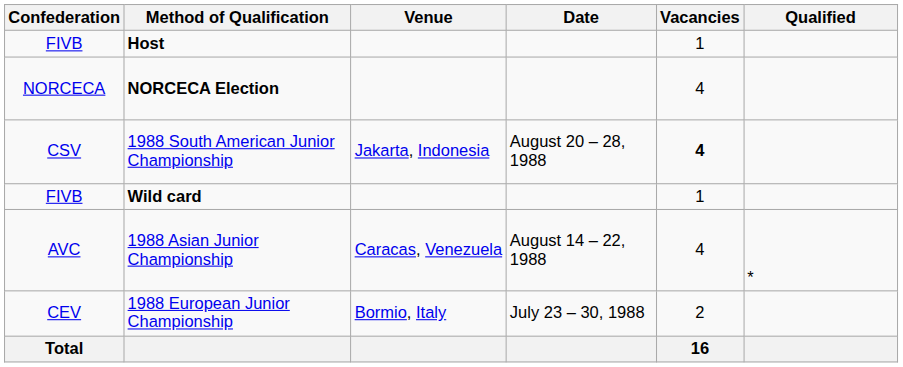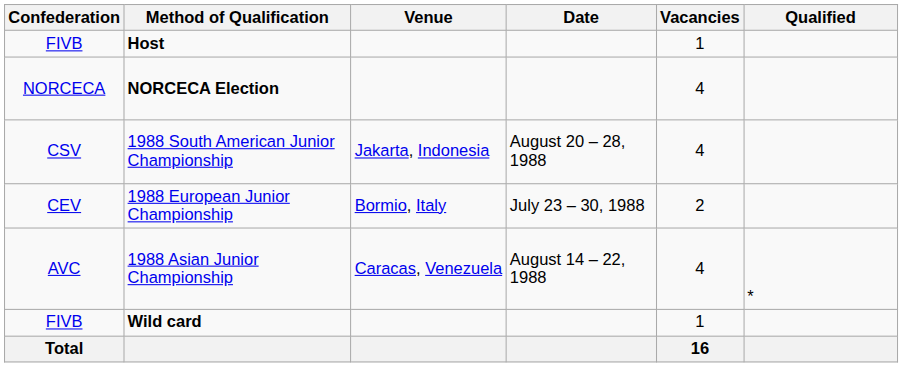 <table class="wikitable">
 <tr>
 <th width=50>Confederation</th>
 <th width=240>Method of Qualification</th>
 <th width=160>Venue</th>
 <th width=160>Date</th>
 <th width=60>Vacancies</th>
 <th width=160>Qualified</th>
 </tr>
 <tr>
 <td align=center><a href='#'>FIVB</a></td>
 <td><strong>Host</strong></td>
 <td></td>
 <td></td>
 <td style="text-align:center;">1</td>
 <td></td>
 </tr>
 <tr>
 <td align=center><a href='#'>NORCECA</a></td>
 <td><strong>NORCECA Election</strong></td>
 <td></td>
 <td></td>
 <td style="text-align:center;">4</td>
 <td><br><br><br></td>
 </tr>
 <tr>
 <td align=center><a href='#'>CSV</a></td>
 <td><a href='#'>1988 South American Junior Championship</a></td>
 <td> <a href='#'>Jakarta</a>, <a href='#'>Indonesia</a></td>
 <td>August 20 – 28, 1988</td>
-<td style="text-align:center;"><strong>4</strong></td>
+<td style="text-align:center;">4</td>
 <td><br><br><br></td>
+</tr>
+<tr>
+<td align=center><a href='#'>CEV</a></td>
+<td><a href='#'>1988 European Junior Championship</a></td>
+<td> <a href='#'>Bormio</a>, <a href='#'>Italy</a></td>
+<td>July 23 – 30, 1988</td>
+<td style="text-align:center;">2</td>
+<td><br></td>
+</tr>
+<tr>
+<td align=center><a href='#'>AVC</a></td>
+<td><a href='#'>1988 Asian Junior Championship</a></td>
+<td> <a href='#'>Caracas</a>, <a href='#'>Venezuela</a></td>
+<td>August 14 – 22, 1988</td>
+<td style="text-align:center;">4</td>
+<td><br><br><br> *</td>
 </tr>
 <tr>
 <td align=center><a href='#'>FIVB</a></td>
 <td><strong>Wild card</strong></td>
 <td></td>
 <td></td>
 <td style="text-align:center;">1</td>
 <td></td>
 </tr>
 <tr>
-<td align=center><a href='#'>AVC</a></td>
-<td><a href='#'>1988 Asian Junior Championship</a></td>
-<td> <a href='#'>Caracas</a>, <a href='#'>Venezuela</a></td>
-<td>August 14 – 22, 1988</td>
-<td style="text-align:center;">4</td>
-<td><br><br><br> *</td>
-</tr>
-<tr>
-<td align=center><a href='#'>CEV</a></td>
-<td><a href='#'>1988 European Junior Championship</a></td>
-<td> <a href='#'>Bormio</a>, <a href='#'>Italy</a></td>
-<td>July 23 – 30, 1988</td>
-<td style="text-align:center;">2</td>
-<td><br></td>
-</tr>
-<tr>
 <th>Total</th>
 <th></th>
 <th></th>
 <th></th>
 <th>16</th>
 <th></th>
 </tr>
 </table>
